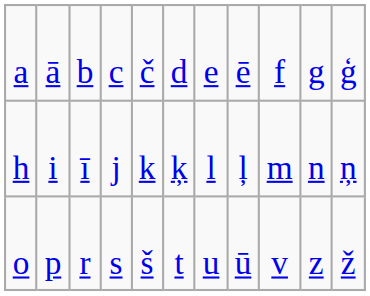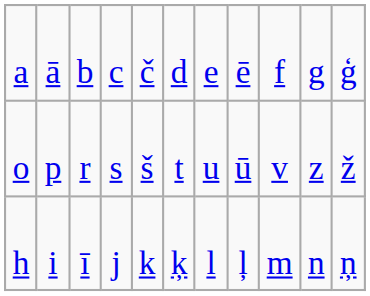 <table class="wikitable" style="line-height: 1.2">
 <tr align=center>
 <td> <br> <a href='#'>a</a></td>
 <td> <br> <a href='#'>ā</a></td>
 <td> <br> <a href='#'>b</a></td>
 <td> <br> <a href='#'>c</a></td>
 <td> <br> <a href='#'>č</a></td>
 <td> <br> <a href='#'>d</a></td>
 <td> <br> <a href='#'>e</a></td>
 <td> <br> <a href='#'>ē</a></td>
 <td> <br> <a href='#'>f</a></td>
 <td> <br> <a href='#'>g</a></td>
 <td> <br> <a href='#'>ģ</a></td>
 </tr>
 <tr align=center>
+<td> <br> <a href='#'>o</a></td>
+<td> <br> <a href='#'>p</a></td>
+<td> <br> <a href='#'>r</a></td>
+<td> <br> <a href='#'>s</a></td>
+<td> <br> <a href='#'>š</a></td>
+<td> <br> <a href='#'>t</a></td>
+<td> <br> <a href='#'>u</a></td>
+<td> <br> <a href='#'>ū</a></td>
+<td> <br> <a href='#'>v</a></td>
+<td> <br> <a href='#'>z</a></td>
+<td> <br> <a href='#'>ž</a></td>
+</tr>
+<tr align=center>
 <td> <br> <a href='#'>h</a></td>
 <td> <br> <a href='#'>i</a></td>
 <td> <br> <a href='#'>ī</a></td>
 <td> <br> <a href='#'>j</a></td>
 <td> <br> <a href='#'>k</a></td>
 <td> <br> <a href='#'>ķ</a></td>
 <td> <br> <a href='#'>l</a></td>
 <td> <br> <a href='#'>ļ</a></td>
 <td> <br> <a href='#'>m</a></td>
 <td> <br> <a href='#'>n</a></td>
 <td> <br> <a href='#'>ņ</a></td>
 </tr>
-<tr align=center>
-<td> <br> <a href='#'>o</a></td>
-<td> <br> <a href='#'>p</a></td>
-<td> <br> <a href='#'>r</a></td>
-<td> <br> <a href='#'>s</a></td>
-<td> <br> <a href='#'>š</a></td>
-<td> <br> <a href='#'>t</a></td>
-<td> <br> <a href='#'>u</a></td>
-<td> <br> <a href='#'>ū</a></td>
-<td> <br> <a href='#'>v</a></td>
-<td> <br> <a href='#'>z</a></td>
-<td> <br> <a href='#'>ž</a></td>
-</tr>
 </table>
